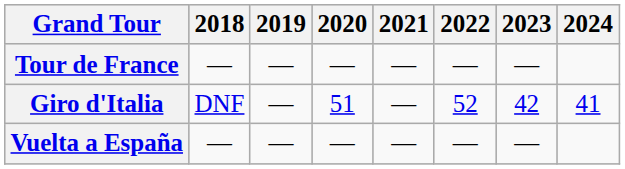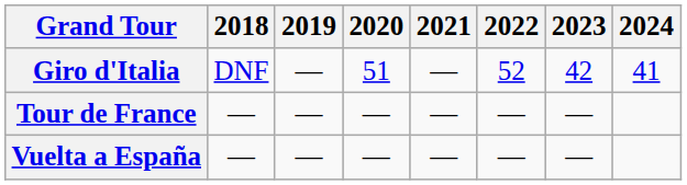 <table class="wikitable plainrowheaders">
 <tr>
 <th scope="col"><a href='#'>Grand Tour</a></th>
 <th scope="col">2018</th>
 <th scope="col">2019</th>
 <th scope="col">2020</th>
 <th scope="col">2021</th>
 <th scope="col">2022</th>
 <th scope="col">2023</th>
 <th>2024</th>
 </tr>
 <tr style="text-align:center;">
+<th scope="row"> <a href='#'>Giro d'Italia</a></th>
+<td><a href='#'>DNF</a></td>
+<td>—</td>
+<td><a href='#'>51</a></td>
+<td>—</td>
+<td><a href='#'>52</a></td>
+<td><a href='#'>42</a></td>
+<td><a href='#'>41</a></td>
+</tr>
+<tr style="text-align:center;">
 <th scope="row"> <a href='#'>Tour de France</a></th>
 <td>—</td>
 <td>—</td>
 <td>—</td>
 <td>—</td>
 <td>—</td>
 <td>—</td>
 <td></td>
-</tr>
-<tr style="text-align:center;">
-<th scope="row"> <a href='#'>Giro d'Italia</a></th>
-<td><a href='#'>DNF</a></td>
-<td>—</td>
-<td><a href='#'>51</a></td>
-<td>—</td>
-<td><a href='#'>52</a></td>
-<td><a href='#'>42</a></td>
-<td><a href='#'>41</a></td>
 </tr>
 <tr style="text-align:center;">
 <th scope="row"> <a href='#'>Vuelta a España</a></th>
 <td>—</td>
 <td>—</td>
 <td>—</td>
 <td>—</td>
 <td>—</td>
 <td>—</td>
 <td></td>
 </tr>
 </table>
